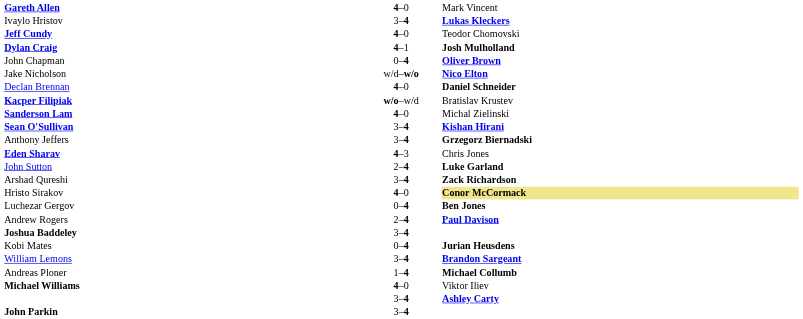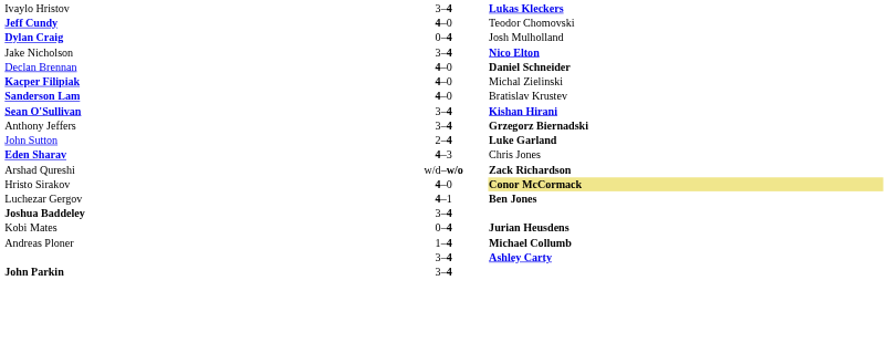 <table width="100%" cellspacing="1">
 <tr>
 <th width=45%></th>
 <th width=10%></th>
 <th width=45%></th>
-</tr>
-<tr>
-<td> <strong><a href='#'>Gareth Allen</a></strong></td>
-<td align="center"><strong>4</strong>–0</td>
-<td> Mark Vincent</td>
 </tr>
 <tr>
 <td> Ivaylo Hristov</td>
 <td align="center">3–<strong>4</strong></td>
 <td> <strong><a href='#'>Lukas Kleckers</a></strong></td>
 </tr>
 <tr>
 <td> <strong><a href='#'>Jeff Cundy</a></strong></td>
 <td align="center"><strong>4</strong>–0</td>
 <td> Teodor Chomovski</td>
 </tr>
 <tr>
 <td> <strong><a href='#'>Dylan Craig</a></strong></td>
-<td align="center"><strong>4</strong>–1</td>
-<td><strong> Josh Mulholland</strong></td>
-</tr>
-<tr>
-<td> John Chapman</td>
 <td align="center">0–<strong>4</strong></td>
-<td> <strong><a href='#'>Oliver Brown</a></strong></td>
+<td> Josh Mulholland</td>
 </tr>
 <tr>
 <td> Jake Nicholson</td>
-<td align="center">w/d–<strong>w/o</strong></td>
+<td align="center">3–<strong>4</strong></td>
 <td> <strong><a href='#'>Nico Elton</a></strong></td>
 </tr>
 <tr>
 <td> <a href='#'>Declan Brennan</a></td>
 <td align="center"><strong>4</strong>–0</td>
 <td> <strong>Daniel Schneider</strong></td>
 </tr>
 <tr>
 <td> <strong><a href='#'>Kacper Filipiak</a></strong></td>
-<td align="center"><strong>w/o</strong>–w/d</td>
-<td> Bratislav Krustev</td>
+<td align="center"><strong>4</strong>–0</td>
+<td> Michal Zielinski</td>
 </tr>
 <tr>
 <td> <strong><a href='#'>Sanderson Lam</a></strong></td>
 <td align="center"><strong>4</strong>–0</td>
-<td> Michal Zielinski</td>
+<td> Bratislav Krustev</td>
 </tr>
 <tr>
 <td> <strong><a href='#'>Sean O'Sullivan</a></strong></td>
 <td align="center">3–<strong>4</strong></td>
 <td><strong> <a href='#'>Kishan Hirani</a></strong></td>
 </tr>
 <tr>
 <td> Anthony Jeffers</td>
 <td align="center">3–<strong>4</strong></td>
 <td> <strong>Grzegorz Biernadski</strong></td>
 </tr>
 <tr>
+<td> <a href='#'>John Sutton</a></td>
+<td align="center">2–<strong>4</strong></td>
+<td> <strong>Luke Garland</strong></td>
+</tr>
+<tr>
 <td> <strong><a href='#'>Eden Sharav</a></strong></td>
 <td align="center"><strong>4</strong>–3</td>
 <td> Chris Jones</td>
 </tr>
 <tr>
-<td> <a href='#'>John Sutton</a></td>
-<td align="center">2–<strong>4</strong></td>
-<td> <strong>Luke Garland</strong></td>
-</tr>
-<tr>
 <td> Arshad Qureshi</td>
-<td align="center">3–<strong>4</strong></td>
+<td align="center">w/d–<strong>w/o</strong></td>
 <td> <strong>Zack Richardson</strong></td>
 </tr>
 <tr>
 <td> Hristo Sirakov</td>
 <td align="center"><strong>4</strong>–0</td>
 <td style="background: khaki;"> <strong>Conor McCormack</strong></td>
 </tr>
 <tr>
 <td> Luchezar Gergov</td>
-<td align="center">0–<strong>4</strong></td>
+<td align="center"><strong>4</strong>–1</td>
 <td> <strong>Ben Jones</strong></td>
-</tr>
-<tr>
-<td> Andrew Rogers</td>
-<td align="center">2–<strong>4</strong></td>
-<td> <strong><a href='#'>Paul Davison</a></strong></td>
 </tr>
 <tr>
 <td> <strong>Joshua Baddeley</strong></td>
 <td align="center">3–<strong>4</strong></td>
 <td> </td>
 </tr>
 <tr>
 <td> Kobi Mates</td>
 <td align="center">0–<strong>4</strong></td>
 <td> <strong>Jurian Heusdens</strong></td>
 </tr>
 <tr>
-<td> <a href='#'>William Lemons</a></td>
-<td align="center">3–<strong>4</strong></td>
-<td> <strong><a href='#'>Brandon Sargeant</a></strong></td>
-</tr>
-<tr>
 <td> Andreas Ploner</td>
 <td align="center">1–<strong>4</strong></td>
 <td> <strong>Michael Collumb</strong></td>
-</tr>
-<tr>
-<td> <strong>Michael Williams</strong></td>
-<td align="center"><strong>4</strong>–0</td>
-<td> Viktor Iliev</td>
 </tr>
 <tr>
 <td></td>
 <td align="center">3–<strong>4</strong></td>
 <td> <strong><a href='#'>Ashley Carty</a></strong></td>
 </tr>
 <tr>
 <td> <strong>John Parkin</strong></td>
 <td align="center">3–<strong>4</strong></td>
 <td></td>
 </tr>
 </table>
